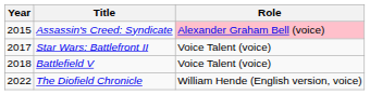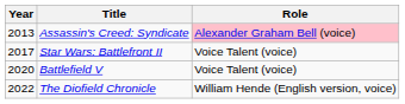 <table class="wikitable">
 <tr>
 <th>Year</th>
 <th>Title</th>
 <th>Role</th>
 </tr>
 <tr>
-<td>2015</td>
+<td>2013</td>
 <td><em><a href='#'>Assassin's Creed: Syndicate</a></em></td>
 <td style="background: pink;"><a href='#'>Alexander Graham Bell</a> (voice)</td>
 </tr>
 <tr>
 <td>2017</td>
 <td><em><a href='#'>Star Wars: Battlefront II</a></em></td>
 <td>Voice Talent (voice)</td>
 </tr>
 <tr>
-<td>2018</td>
+<td>2020</td>
 <td><em><a href='#'>Battlefield V</a></em></td>
 <td>Voice Talent (voice)</td>
 </tr>
 <tr>
 <td>2022</td>
 <td><em><a href='#'>The Diofield Chronicle</a></em></td>
 <td>William Hende (English version, voice)</td>
 </tr>
 </table>
